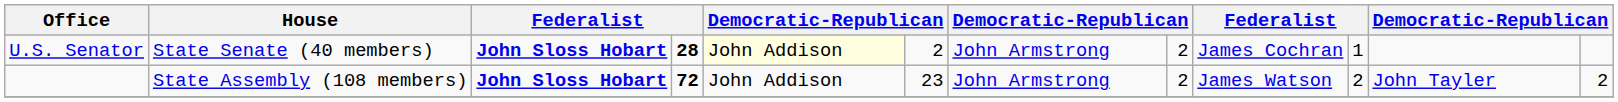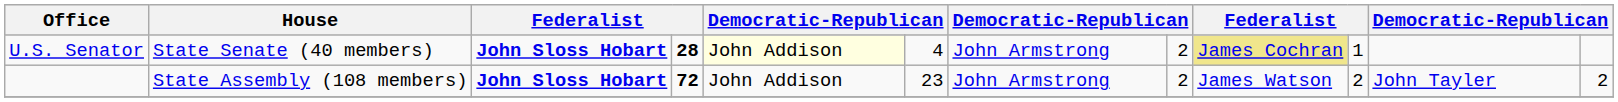 <table class=wikitable>
 <tr bgcolor=lightgrey>
 <th>Office</th>
 <th>House</th>
 <th colspan="2"><a href='#'>Federalist</a></th>
 <th colspan="2"><a href='#'>Democratic-Republican</a></th>
 <th colspan="2"><a href='#'>Democratic-Republican</a></th>
 <th colspan="2"><a href='#'>Federalist</a></th>
 <th colspan="2"><a href='#'>Democratic-Republican</a></th>
 </tr>
 <tr>
 <td><a href='#'>U.S. Senator</a></td>
 <td><a href='#'>State Senate</a> (40 members)</td>
 <td><strong><a href='#'>John Sloss Hobart</a></strong></td>
 <td align="right"><strong>28</strong></td>
 <td style="background: lightyellow;">John Addison</td>
-<td align="right">2</td>
+<td align="right">4</td>
 <td><a href='#'>John Armstrong</a></td>
 <td align="right">2</td>
-<td><a href='#'>James Cochran</a></td>
+<td style="background: khaki;"><a href='#'>James Cochran</a></td>
 <td align="right">1</td>
 <td></td>
 <td></td>
 </tr>
 <tr>
 <td></td>
 <td><a href='#'>State Assembly</a> (108 members)</td>
 <td><strong><a href='#'>John Sloss Hobart</a></strong></td>
 <td align="right"><strong>72</strong></td>
 <td>John Addison</td>
 <td align="right">23</td>
 <td><a href='#'>John Armstrong</a></td>
 <td align="right">2</td>
 <td><a href='#'>James Watson</a></td>
 <td align="right">2</td>
 <td><a href='#'>John Tayler</a></td>
 <td align="right">2</td>
 </tr>
 <tr>
 </tr>
 </table>
